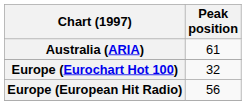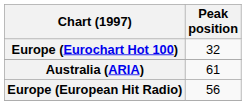 <table class="wikitable sortable plainrowheaders">
 <tr>
 <th scope="col">Chart (1997)</th>
 <th scope="col">Peak <br>position</th>
 </tr>
 <tr>
-<th scope="row">Australia (<a href='#'>ARIA</a>)</th>
-<td align="center">61</td>
+<th scope="row">Europe (<a href='#'>Eurochart Hot 100</a>)</th>
+<td align="center">32</td>
 </tr>
 <tr>
 </tr>
 <tr>
 </tr>
 <tr>
-<th scope="row">Europe (<a href='#'>Eurochart Hot 100</a>)</th>
-<td align="center">32</td>
+<th scope="row">Australia (<a href='#'>ARIA</a>)</th>
+<td align="center">61</td>
 </tr>
 <tr>
 <th scope="row">Europe (European Hit Radio)</th>
 <td style="text-align:center;">56</td>
 </tr>
 <tr>
 </tr>
 <tr>
 </tr>
 <tr>
 </tr>
 <tr>
 </tr>
 </table>
